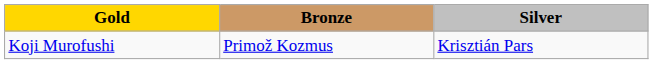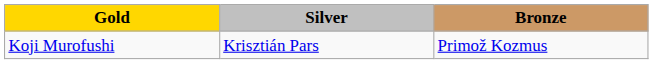 <table class="wikitable" style="text-align:left">
 <tr align="center">
 <td width=200 bgcolor=gold><strong>Gold</strong></td>
+<td width=200 bgcolor=silver><strong>Silver</strong></td>
 <td width=200 bgcolor=CC9966><strong>Bronze</strong></td>
-<td width=200 bgcolor=silver><strong>Silver</strong></td>
 </tr>
 <tr>
 <td><a href='#'>Koji Murofushi</a><br><em></em></td>
+<td><a href='#'>Krisztián Pars</a><br><em></em></td>
 <td><a href='#'>Primož Kozmus</a><br><em></em></td>
-<td><a href='#'>Krisztián Pars</a><br><em></em></td>
 </tr>
 </table>
